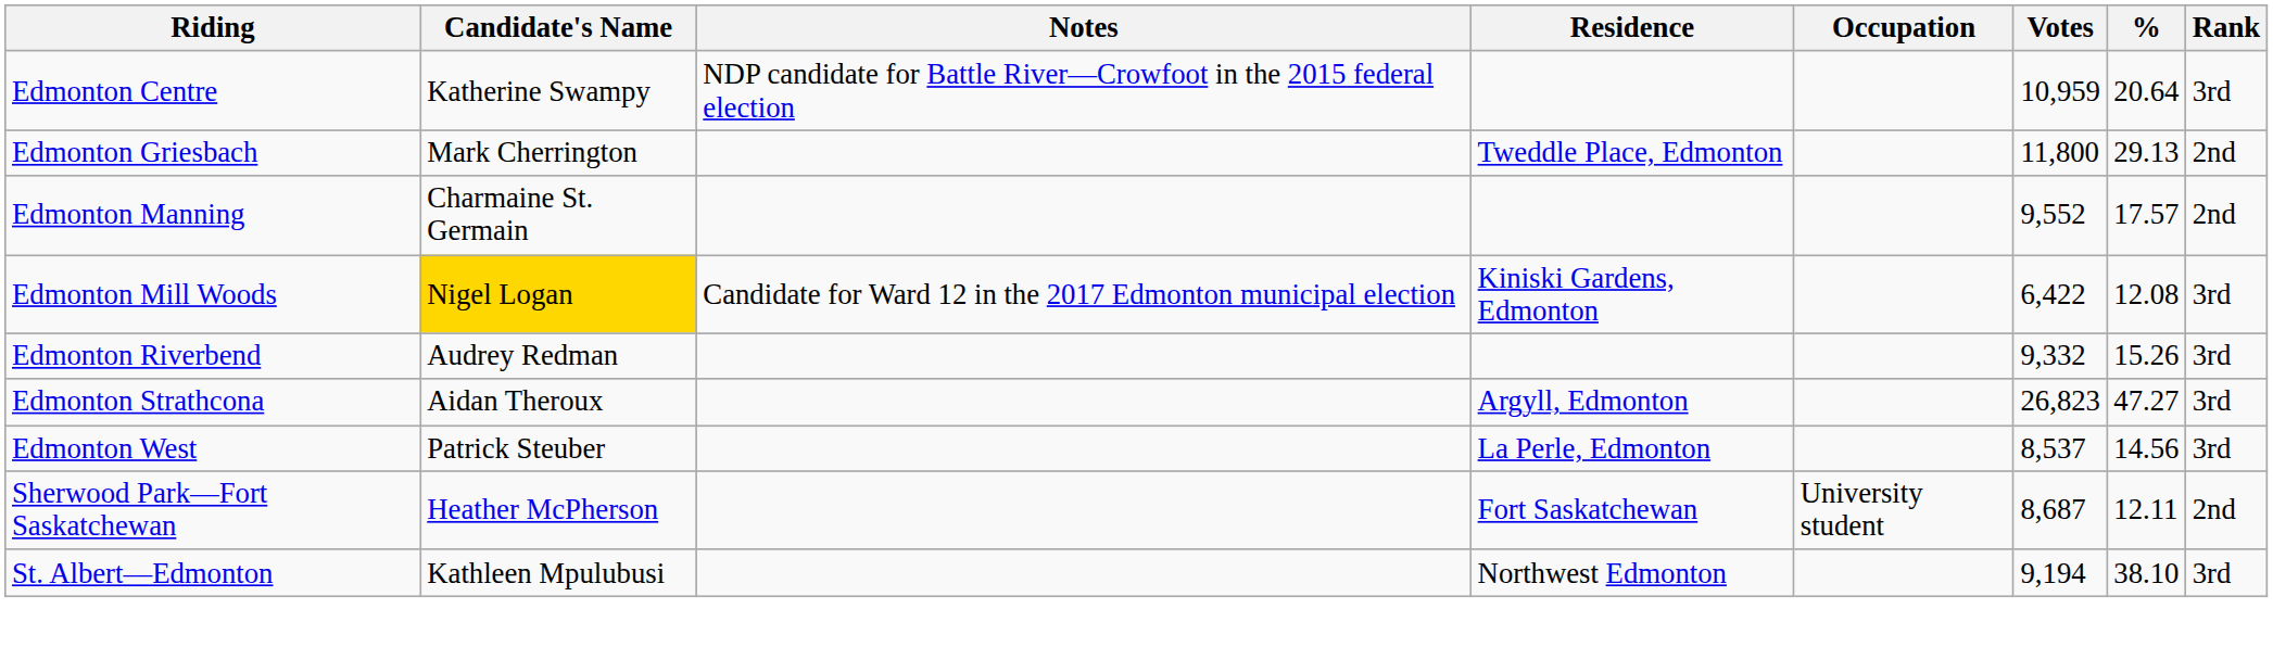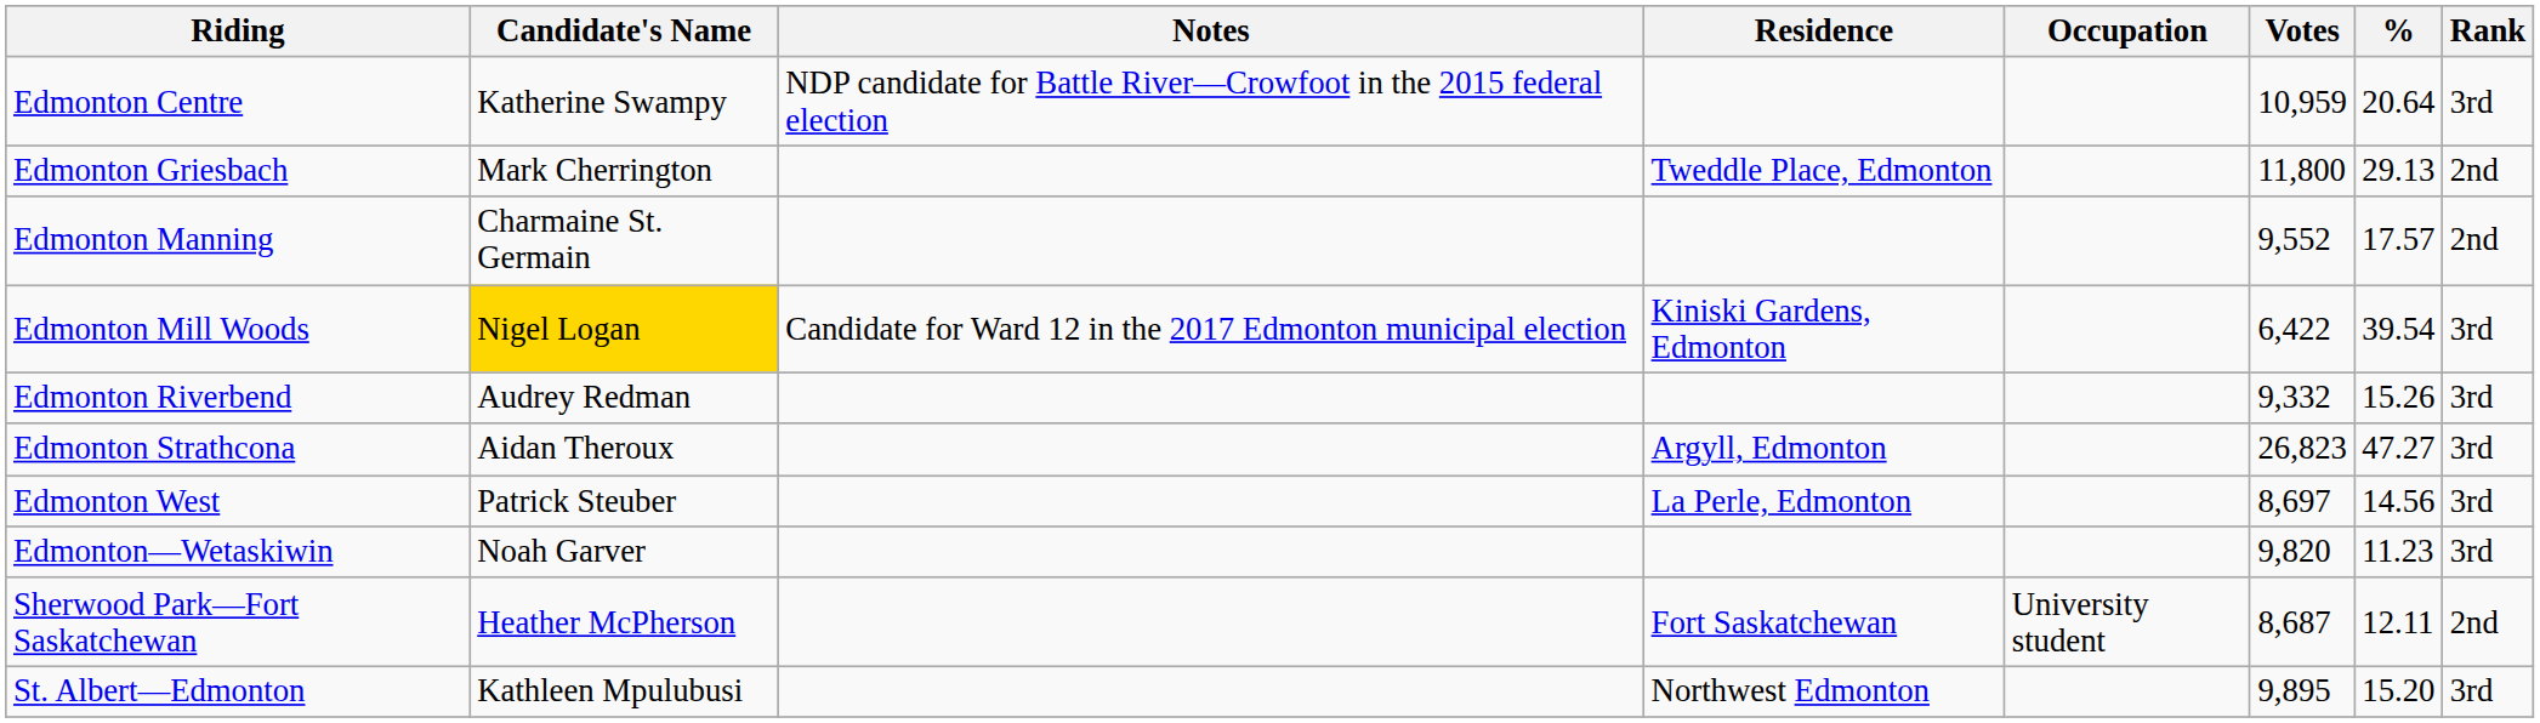 <table class="wikitable sortable">
 <tr>
 <th>Riding<br></th>
 <th>Candidate's Name</th>
 <th>Notes</th>
 <th>Residence</th>
 <th>Occupation</th>
 <th>Votes</th>
 <th>%</th>
 <th>Rank</th>
 </tr>
 <tr>
 <td><a href='#'>Edmonton Centre</a></td>
 <td>Katherine Swampy</td>
 <td>NDP candidate for <a href='#'>Battle River—Crowfoot</a> in the <a href='#'>2015 federal election</a></td>
 <td></td>
 <td></td>
 <td>10,959</td>
 <td>20.64</td>
 <td>3rd</td>
 </tr>
 <tr>
 <td><a href='#'>Edmonton Griesbach</a></td>
 <td>Mark Cherrington</td>
 <td></td>
 <td><a href='#'>Tweddle Place, Edmonton</a></td>
 <td></td>
 <td>11,800</td>
 <td>29.13</td>
 <td>2nd</td>
 </tr>
 <tr>
 <td><a href='#'>Edmonton Manning</a></td>
 <td>Charmaine St. Germain</td>
 <td></td>
 <td></td>
 <td></td>
 <td>9,552</td>
 <td>17.57</td>
 <td>2nd</td>
 </tr>
 <tr>
 <td><a href='#'>Edmonton Mill Woods</a></td>
 <td style="background: gold;">Nigel Logan</td>
 <td>Candidate for Ward 12 in the <a href='#'>2017 Edmonton municipal election</a></td>
 <td><a href='#'>Kiniski Gardens, Edmonton</a></td>
 <td></td>
 <td>6,422</td>
-<td>12.08</td>
+<td>39.54</td>
 <td>3rd</td>
 </tr>
 <tr>
 <td><a href='#'>Edmonton Riverbend</a></td>
 <td>Audrey Redman</td>
 <td></td>
 <td></td>
 <td></td>
 <td>9,332</td>
 <td>15.26</td>
 <td>3rd</td>
 </tr>
 <tr>
 <td><a href='#'>Edmonton Strathcona</a></td>
 <td>Aidan Theroux</td>
 <td></td>
 <td><a href='#'>Argyll, Edmonton</a></td>
 <td></td>
 <td>26,823</td>
 <td>47.27</td>
 <td>3rd</td>
 </tr>
 <tr>
 <td><a href='#'>Edmonton West</a></td>
 <td>Patrick Steuber</td>
 <td></td>
 <td><a href='#'>La Perle, Edmonton</a></td>
 <td></td>
-<td>8,537</td>
+<td>8,697</td>
 <td>14.56</td>
+<td>3rd</td>
+</tr>
+<tr>
+<td><a href='#'>Edmonton—Wetaskiwin</a></td>
+<td>Noah Garver</td>
+<td></td>
+<td></td>
+<td></td>
+<td>9,820</td>
+<td>11.23</td>
 <td>3rd</td>
 </tr>
 <tr>
 <td><a href='#'>Sherwood Park—Fort Saskatchewan</a></td>
 <td><a href='#'>Heather McPherson</a></td>
 <td></td>
 <td><a href='#'>Fort Saskatchewan</a></td>
 <td>University student</td>
 <td>8,687</td>
 <td>12.11</td>
 <td>2nd</td>
 </tr>
 <tr>
 <td><a href='#'>St. Albert—Edmonton</a></td>
 <td>Kathleen Mpulubusi</td>
 <td></td>
 <td>Northwest <a href='#'>Edmonton</a></td>
 <td></td>
-<td>9,194</td>
-<td>38.10</td>
+<td>9,895</td>
+<td>15.20</td>
 <td>3rd</td>
 </tr>
 </table>
